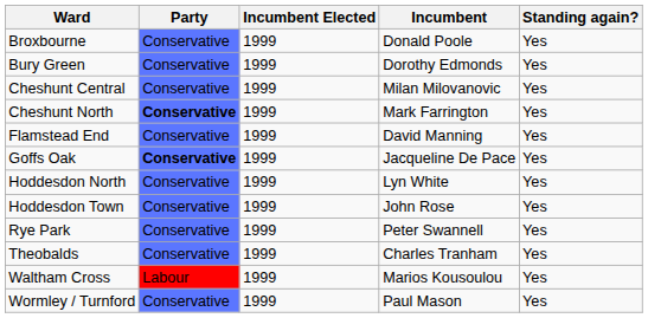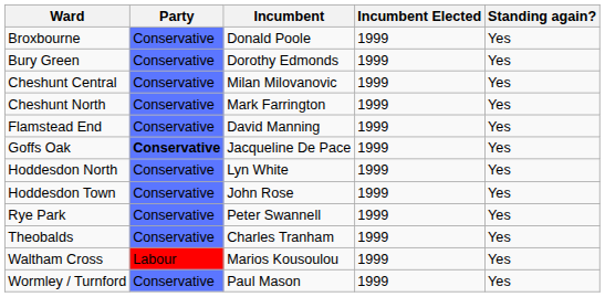 <table class="wikitable" style="font-size: 95%;">
 <tr>
 <th>Ward</th>
 <th>Party</th>
+<th>Incumbent</th>
 <th>Incumbent Elected</th>
-<th>Incumbent</th>
 <th>Standing again?</th>
 </tr>
 <tr>
 <td>Broxbourne</td>
 <td bgcolor="5B76FF">Conservative</td>
+<td>Donald Poole</td>
 <td>1999</td>
-<td>Donald Poole</td>
 <td>Yes</td>
 </tr>
 <tr>
 <td>Bury Green</td>
 <td bgcolor="5B76FF">Conservative</td>
+<td>Dorothy Edmonds</td>
 <td>1999</td>
-<td>Dorothy Edmonds</td>
 <td>Yes</td>
 </tr>
 <tr>
 <td>Cheshunt Central</td>
 <td bgcolor="5B76FF">Conservative</td>
+<td>Milan Milovanovic</td>
 <td>1999</td>
-<td>Milan Milovanovic</td>
 <td>Yes</td>
 </tr>
 <tr>
 <td>Cheshunt North</td>
-<td bgcolor="5B76FF"><strong>Conservative</strong></td>
+<td bgcolor="5B76FF">Conservative</td>
+<td>Mark Farrington</td>
 <td>1999</td>
-<td>Mark Farrington</td>
 <td>Yes</td>
 </tr>
 <tr>
 <td>Flamstead End</td>
 <td bgcolor="5B76FF">Conservative</td>
+<td>David Manning</td>
 <td>1999</td>
-<td>David Manning</td>
 <td>Yes</td>
 </tr>
 <tr>
 <td>Goffs Oak</td>
 <td bgcolor="5B76FF"><strong>Conservative</strong></td>
+<td>Jacqueline De Pace</td>
 <td>1999</td>
-<td>Jacqueline De Pace</td>
 <td>Yes</td>
 </tr>
 <tr>
 <td>Hoddesdon North</td>
 <td bgcolor="5B76FF">Conservative</td>
+<td>Lyn White</td>
 <td>1999</td>
-<td>Lyn White</td>
 <td>Yes</td>
 </tr>
 <tr>
 <td>Hoddesdon Town</td>
 <td bgcolor="5B76FF">Conservative</td>
+<td>John Rose</td>
 <td>1999</td>
-<td>John Rose</td>
 <td>Yes</td>
 </tr>
 <tr>
 <td>Rye Park</td>
 <td bgcolor="5B76FF">Conservative</td>
+<td>Peter Swannell</td>
 <td>1999</td>
-<td>Peter Swannell</td>
 <td>Yes</td>
 </tr>
 <tr>
 <td>Theobalds</td>
 <td bgcolor="5B76FF">Conservative</td>
+<td>Charles Tranham</td>
 <td>1999</td>
-<td>Charles Tranham</td>
 <td>Yes</td>
 </tr>
 <tr>
 <td>Waltham Cross</td>
 <td bgcolor=red>Labour</td>
+<td>Marios Kousoulou</td>
 <td>1999</td>
-<td>Marios Kousoulou</td>
 <td>Yes</td>
 </tr>
 <tr>
 <td>Wormley / Turnford</td>
 <td bgcolor="5B76FF">Conservative</td>
+<td>Paul Mason</td>
 <td>1999</td>
-<td>Paul Mason</td>
 <td>Yes</td>
 </tr>
 </table>
